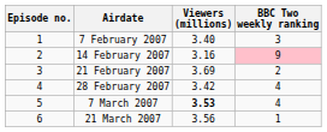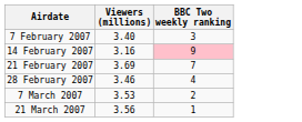 <table class="wikitable" style="text-align:center;">
 <tr>
-<th>Episode no.</th>
 <th>Airdate</th>
 <th>Viewers<br>(millions)</th>
 <th>BBC Two<br>weekly ranking</th>
 </tr>
 <tr>
-<td>1</td>
 <td>7 February 2007</td>
 <td>3.40</td>
 <td>3</td>
 </tr>
 <tr>
-<td>2</td>
 <td>14 February 2007</td>
 <td>3.16</td>
 <td style="background: pink;">9</td>
 </tr>
 <tr>
-<td>3</td>
 <td>21 February 2007</td>
 <td>3.69</td>
+<td>7</td>
+</tr>
+<tr>
+<td>28 February 2007</td>
+<td>3.46</td>
+<td>4</td>
+</tr>
+<tr>
+<td>7 March 2007</td>
+<td>3.53</td>
 <td>2</td>
 </tr>
 <tr>
-<td>4</td>
-<td>28 February 2007</td>
-<td>3.42</td>
-<td>4</td>
-</tr>
-<tr>
-<td>5</td>
-<td>7 March 2007</td>
-<td><strong>3.53</strong></td>
-<td>4</td>
-</tr>
-<tr>
-<td>6</td>
 <td>21 March 2007</td>
 <td>3.56</td>
 <td>1</td>
 </tr>
 </table>
